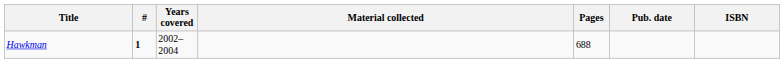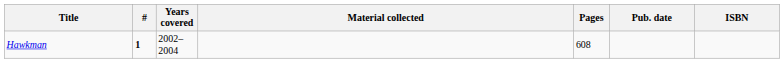 <table class="wikitable sortable" width=99%>
 <tr>
 <th width="200px">Title</th>
 <th class="unsortable" width="30px">#</th>
 <th width="60px">Years covered</th>
 <th class="unsortable">Material collected</th>
 <th width="50px">Pages</th>
 <th width="130px">Pub. date</th>
 <th class="unsortable" width="130px">ISBN</th>
 </tr>
 <tr>
 <td><em><a href='#'>Hawkman</a></em></td>
 <td><strong>1</strong></td>
 <td>2002–2004</td>
 <td></td>
-<td>688</td>
+<td>608</td>
 <td></td>
 <td></td>
 </tr>
 </table>
